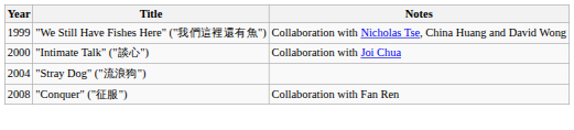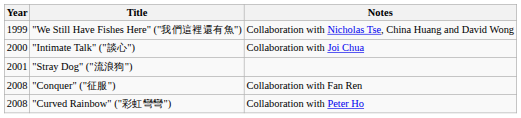 <table class="wikitable sortable">
 <tr>
 <th>Year</th>
 <th>Title</th>
 <th class="unsortable">Notes</th>
 </tr>
 <tr>
 <td>1999</td>
 <td>"We Still Have Fishes Here" ("我們這裡還有魚")</td>
 <td>Collaboration with <a href='#'>Nicholas Tse</a>, China Huang and David Wong</td>
 </tr>
 <tr>
 <td>2000</td>
 <td>"Intimate Talk" ("談心")</td>
 <td>Collaboration with <a href='#'>Joi Chua</a></td>
 </tr>
 <tr>
-<td>2004</td>
+<td>2001</td>
 <td>"Stray Dog" ("流浪狗")</td>
 <td></td>
 </tr>
 <tr>
 <td>2008</td>
 <td>"Conquer" ("征服")</td>
 <td>Collaboration with Fan Ren</td>
 </tr>
+<tr>
+<td>2008</td>
+<td>"Curved Rainbow" ("彩虹彎彎")</td>
+<td>Collaboration with <a href='#'>Peter Ho</a></td>
+</tr>
 </table>
